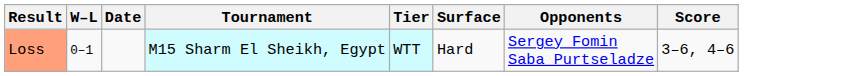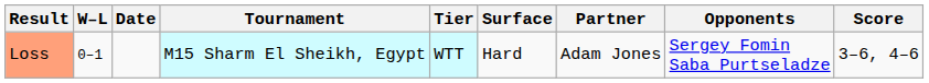 <table class="sortable wikitable">
 <tr>
 <th>Result</th>
 <th class="unsortable">W–L</th>
 <th>Date</th>
 <th>Tournament</th>
 <th>Tier</th>
 <th>Surface</th>
+<th>Partner</th>
 <th>Opponents</th>
 <th class="unsortable">Score</th>
 </tr>
 <tr>
 <td bgcolor=FFA07A>Loss</td>
 <td><small>0–1</small></td>
 <td></td>
 <td style="background:#cffcff;">M15 Sharm El Sheikh, Egypt</td>
 <td style="background:#cffcff;">WTT</td>
 <td>Hard</td>
+<td> Adam Jones</td>
 <td> <a href='#'>Sergey Fomin</a><br> <a href='#'>Saba Purtseladze</a></td>
 <td>3–6, 4–6</td>
 </tr>
 </table>
